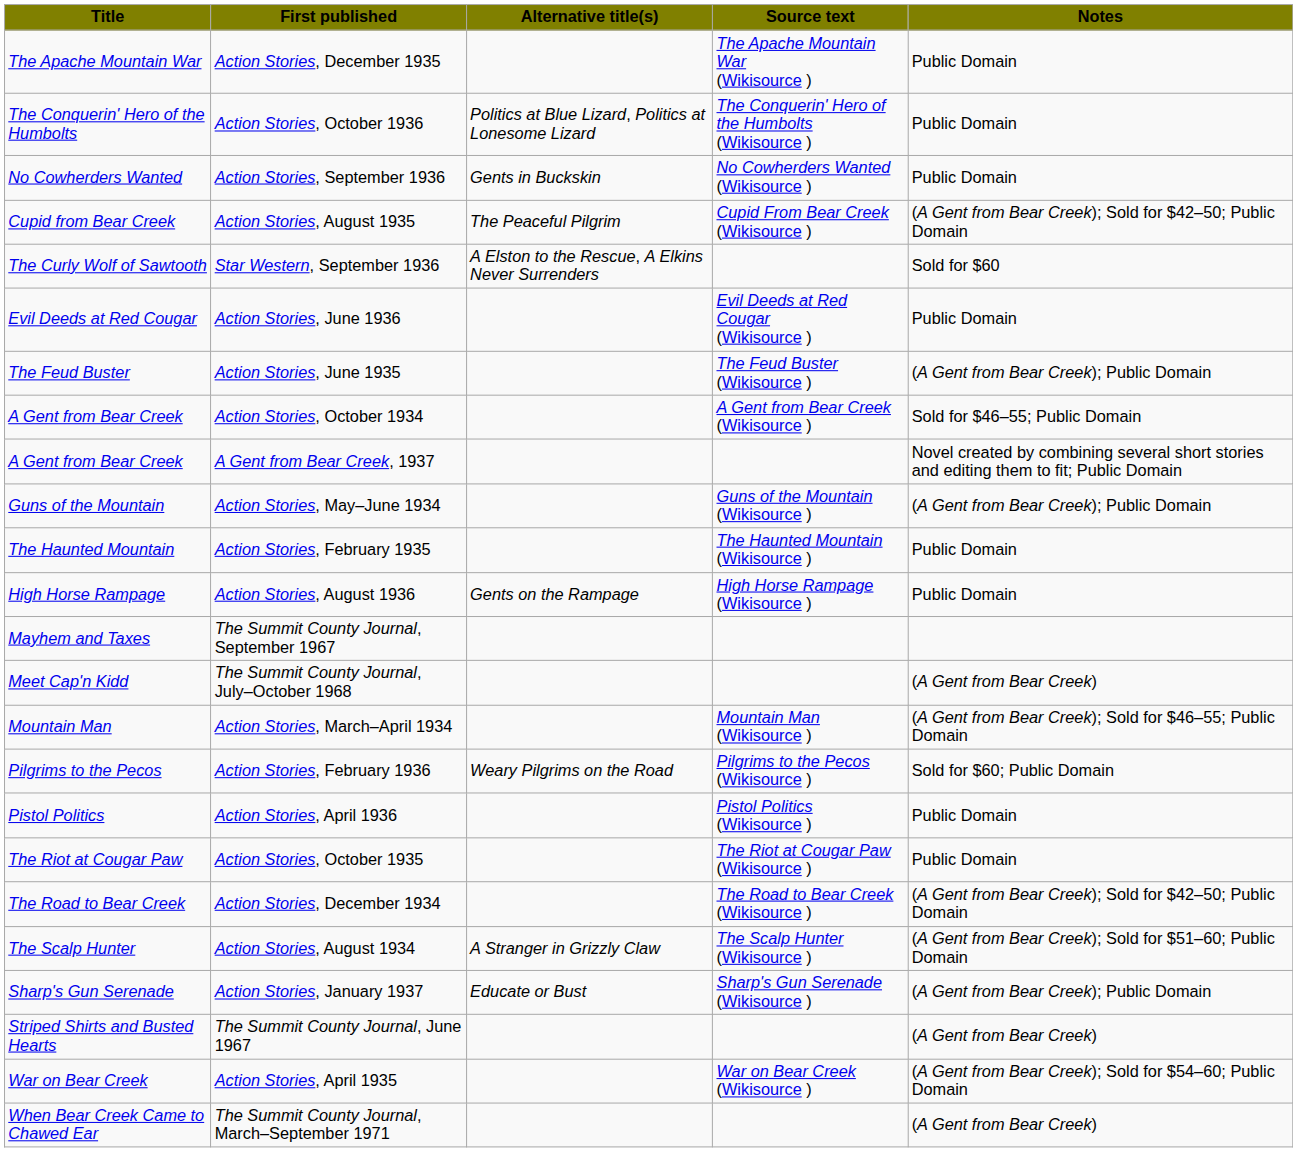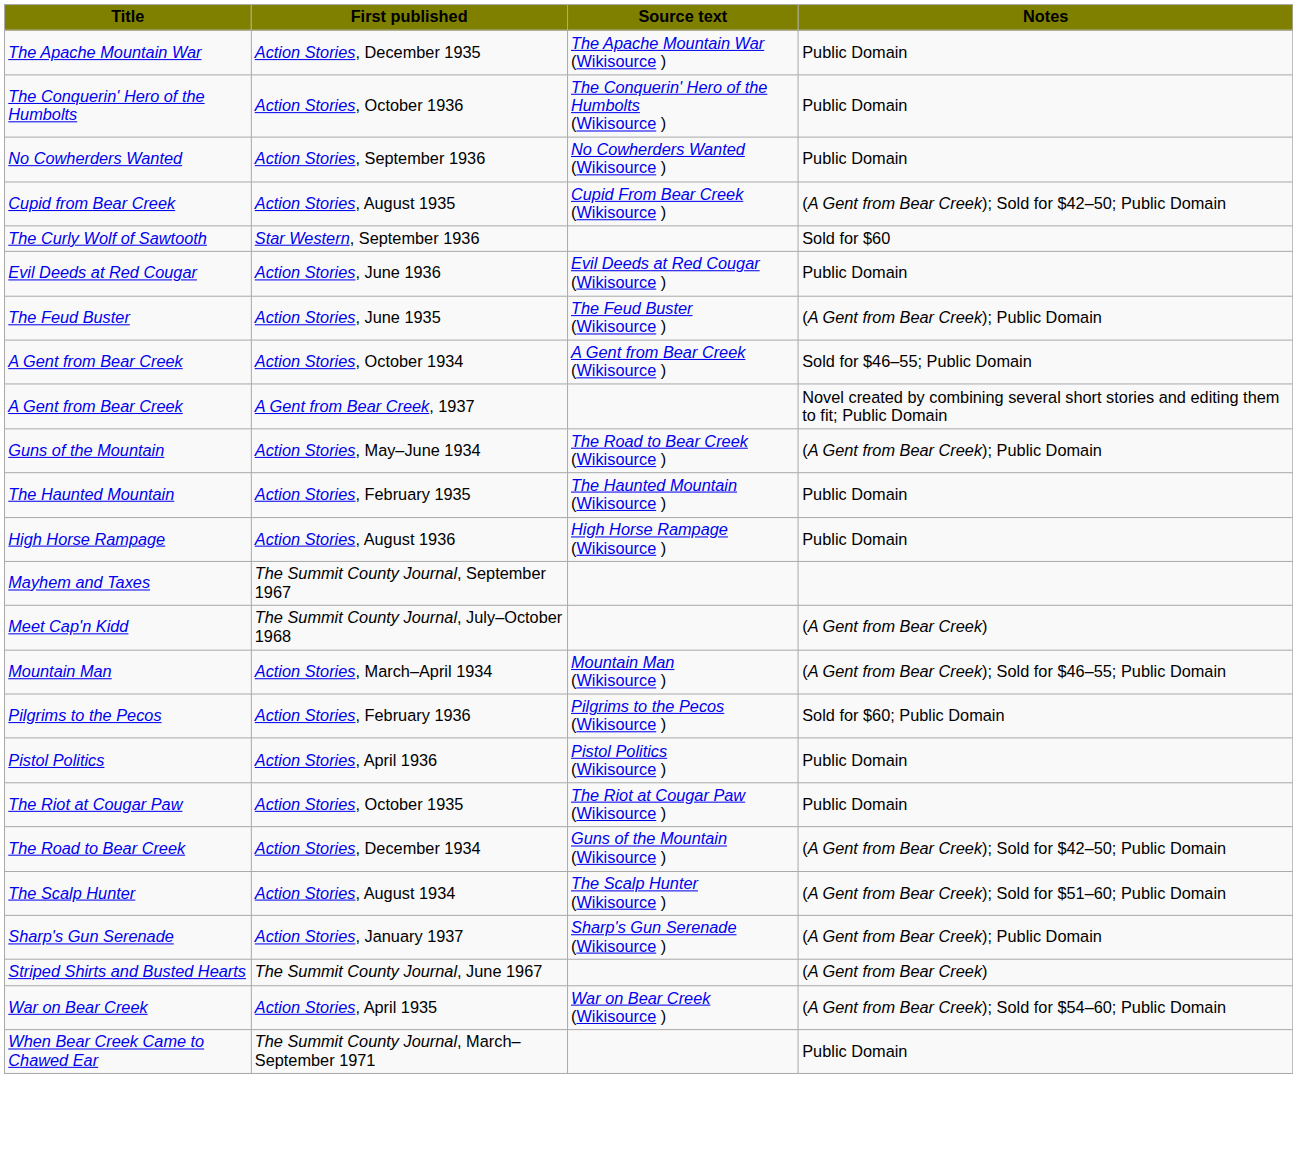 <table class="wikitable" width="100%">
 <tr>
 <th style="background:#808000;">Title</th>
 <th style="background:#808000;">First published</th>
-<th style="background:#808000;">Alternative title(s)</th>
 <th style="background:#808000;">Source text</th>
 <th style="background:#808000;">Notes</th>
 </tr>
 <tr>
 <td><em><a href='#'>The Apache Mountain War</a></em></td>
 <td><em><a href='#'>Action Stories</a></em>, December 1935</td>
-<td></td>
 <td><em><a href='#'>The Apache Mountain War</a></em><br>(<a href='#'>Wikisource</a> )</td>
 <td>Public Domain</td>
 </tr>
 <tr>
 <td><em><a href='#'>The Conquerin' Hero of the Humbolts</a></em></td>
 <td><em><a href='#'>Action Stories</a></em>, October 1936</td>
-<td><em>Politics at Blue Lizard</em>, <em>Politics at Lonesome Lizard</em></td>
 <td><em><a href='#'>The Conquerin' Hero of the Humbolts</a></em><br>(<a href='#'>Wikisource</a> )</td>
 <td>Public Domain</td>
 </tr>
 <tr>
 <td><em><a href='#'>No Cowherders Wanted</a></em></td>
 <td><em><a href='#'>Action Stories</a></em>, September 1936</td>
-<td><em>Gents in Buckskin</em></td>
 <td><em><a href='#'>No Cowherders Wanted</a></em><br>(<a href='#'>Wikisource</a> )</td>
 <td>Public Domain</td>
 </tr>
 <tr>
 <td><em><a href='#'>Cupid from Bear Creek</a></em></td>
 <td><em><a href='#'>Action Stories</a></em>, August 1935</td>
-<td><em>The Peaceful Pilgrim</em></td>
 <td><em><a href='#'>Cupid From Bear Creek</a></em><br>(<a href='#'>Wikisource</a> )</td>
 <td>(<em>A Gent from Bear Creek</em>); Sold for $42–50; Public Domain</td>
 </tr>
 <tr>
 <td><em><a href='#'>The Curly Wolf of Sawtooth</a></em></td>
 <td><em><a href='#'>Star Western</a></em>, September 1936</td>
-<td><em>A Elston to the Rescue</em>, <em>A Elkins Never Surrenders</em></td>
 <td></td>
 <td>Sold for $60</td>
 </tr>
 <tr>
 <td><em><a href='#'>Evil Deeds at Red Cougar</a></em></td>
 <td><em><a href='#'>Action Stories</a></em>, June 1936</td>
-<td></td>
 <td><em><a href='#'>Evil Deeds at Red Cougar</a></em><br>(<a href='#'>Wikisource</a> )</td>
 <td>Public Domain</td>
 </tr>
 <tr>
 <td><em><a href='#'>The Feud Buster</a></em></td>
 <td><em><a href='#'>Action Stories</a></em>, June 1935</td>
-<td></td>
 <td><em><a href='#'>The Feud Buster</a></em><br>(<a href='#'>Wikisource</a> )</td>
 <td>(<em>A Gent from Bear Creek</em>); Public Domain</td>
 </tr>
 <tr>
 <td><em><a href='#'>A Gent from Bear Creek</a></em></td>
 <td><em><a href='#'>Action Stories</a></em>, October 1934</td>
-<td></td>
 <td><em><a href='#'>A Gent from Bear Creek</a></em><br>(<a href='#'>Wikisource</a> )</td>
 <td>Sold for $46–55; Public Domain</td>
 </tr>
 <tr>
 <td><em><a href='#'>A Gent from Bear Creek</a></em></td>
 <td><em><a href='#'>A Gent from Bear Creek</a></em>, 1937</td>
 <td></td>
-<td></td>
 <td>Novel created by combining several short stories and editing them to fit; Public Domain</td>
 </tr>
 <tr>
 <td><em><a href='#'>Guns of the Mountain</a></em></td>
 <td><em><a href='#'>Action Stories</a></em>, May–June 1934</td>
-<td></td>
-<td><em><a href='#'>Guns of the Mountain</a></em><br>(<a href='#'>Wikisource</a> )</td>
+<td><em><a href='#'>The Road to Bear Creek</a></em><br>(<a href='#'>Wikisource</a> )</td>
 <td>(<em>A Gent from Bear Creek</em>); Public Domain</td>
 </tr>
 <tr>
 <td><em><a href='#'>The Haunted Mountain</a></em></td>
 <td><em><a href='#'>Action Stories</a></em>, February 1935</td>
-<td></td>
 <td><em><a href='#'>The Haunted Mountain</a></em><br>(<a href='#'>Wikisource</a> )</td>
 <td>Public Domain</td>
 </tr>
 <tr>
 <td><em><a href='#'>High Horse Rampage</a></em></td>
 <td><em><a href='#'>Action Stories</a></em>, August 1936</td>
-<td><em>Gents on the Rampage</em></td>
 <td><em><a href='#'>High Horse Rampage</a></em><br>(<a href='#'>Wikisource</a> )</td>
 <td>Public Domain</td>
 </tr>
 <tr>
 <td><em><a href='#'>Mayhem and Taxes</a></em></td>
 <td><em>The Summit County Journal</em>, September 1967</td>
 <td></td>
 <td></td>
-<td></td>
 </tr>
 <tr>
 <td><em><a href='#'>Meet Cap'n Kidd</a></em></td>
 <td><em>The Summit County Journal</em>, July–October 1968</td>
-<td></td>
 <td></td>
 <td>(<em>A Gent from Bear Creek</em>)</td>
 </tr>
 <tr>
 <td><em><a href='#'>Mountain Man</a></em></td>
 <td><em><a href='#'>Action Stories</a></em>, March–April 1934</td>
-<td></td>
 <td><em><a href='#'>Mountain Man</a></em><br>(<a href='#'>Wikisource</a> )</td>
 <td>(<em>A Gent from Bear Creek</em>); Sold for $46–55; Public Domain</td>
 </tr>
 <tr>
 <td><em><a href='#'>Pilgrims to the Pecos</a></em></td>
 <td><em><a href='#'>Action Stories</a></em>, February 1936</td>
-<td><em>Weary Pilgrims on the Road</em></td>
 <td><em><a href='#'>Pilgrims to the Pecos</a></em><br>(<a href='#'>Wikisource</a> )</td>
 <td>Sold for $60; Public Domain</td>
 </tr>
 <tr>
 <td><em><a href='#'>Pistol Politics</a></em></td>
 <td><em><a href='#'>Action Stories</a></em>, April 1936</td>
-<td></td>
 <td><em><a href='#'>Pistol Politics</a></em><br>(<a href='#'>Wikisource</a> )</td>
 <td>Public Domain</td>
 </tr>
 <tr>
 <td><em><a href='#'>The Riot at Cougar Paw</a></em></td>
 <td><em><a href='#'>Action Stories</a></em>, October 1935</td>
-<td></td>
 <td><em><a href='#'>The Riot at Cougar Paw</a></em><br>(<a href='#'>Wikisource</a> )</td>
 <td>Public Domain</td>
 </tr>
 <tr>
 <td><em><a href='#'>The Road to Bear Creek</a></em></td>
 <td><em><a href='#'>Action Stories</a></em>, December 1934</td>
-<td></td>
-<td><em><a href='#'>The Road to Bear Creek</a></em><br>(<a href='#'>Wikisource</a> )</td>
+<td><em><a href='#'>Guns of the Mountain</a></em><br>(<a href='#'>Wikisource</a> )</td>
 <td>(<em>A Gent from Bear Creek</em>); Sold for $42–50; Public Domain</td>
 </tr>
 <tr>
 <td><em><a href='#'>The Scalp Hunter</a></em></td>
 <td><em><a href='#'>Action Stories</a></em>, August 1934</td>
-<td><em>A Stranger in Grizzly Claw</em></td>
 <td><em><a href='#'>The Scalp Hunter</a></em><br>(<a href='#'>Wikisource</a> )</td>
 <td>(<em>A Gent from Bear Creek</em>); Sold for $51–60; Public Domain</td>
 </tr>
 <tr>
 <td><em><a href='#'>Sharp's Gun Serenade</a></em></td>
 <td><em><a href='#'>Action Stories</a></em>, January 1937</td>
-<td><em>Educate or Bust</em></td>
 <td><em><a href='#'>Sharp's Gun Serenade</a></em><br>(<a href='#'>Wikisource</a> )</td>
 <td>(<em>A Gent from Bear Creek</em>); Public Domain</td>
 </tr>
 <tr>
 <td><em><a href='#'>Striped Shirts and Busted Hearts</a></em></td>
 <td><em>The Summit County Journal</em>, June 1967</td>
 <td></td>
-<td></td>
 <td>(<em>A Gent from Bear Creek</em>)</td>
 </tr>
 <tr>
 <td><em><a href='#'>War on Bear Creek</a></em></td>
 <td><em><a href='#'>Action Stories</a></em>, April 1935</td>
-<td></td>
 <td><em><a href='#'>War on Bear Creek</a></em><br>(<a href='#'>Wikisource</a> )</td>
 <td>(<em>A Gent from Bear Creek</em>); Sold for $54–60; Public Domain</td>
 </tr>
 <tr>
 <td><em><a href='#'>When Bear Creek Came to Chawed Ear</a></em></td>
 <td><em>The Summit County Journal</em>, March–September 1971</td>
 <td></td>
-<td></td>
-<td>(<em>A Gent from Bear Creek</em>)</td>
+<td>Public Domain</td>
 </tr>
 </table>
